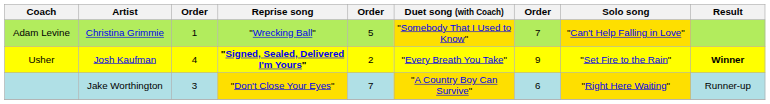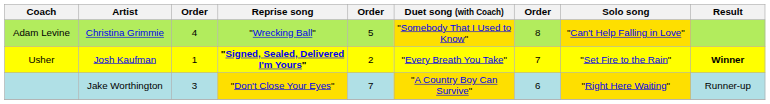 <table class="wikitable" style="text-align:center; width:100%%;">
 <tr>
 <th scope="col" width="08%">Coach</th>
 <th scope="col" width="10%">Artist</th>
 <th scope="col" width="05%">Order</th>
 <th scope="col" width="14%">Reprise song</th>
 <th scope="col" width="05%">Order</th>
 <th scope="col" width="13%">Duet song <small>(with Coach)</small></th>
 <th scope="col" width="05%">Order</th>
 <th scope="col" width="14%">Solo song</th>
 <th scope="col" width="08%">Result</th>
 </tr>
 <tr>
 <td style="background:#B2EC5D;">Adam Levine</td>
 <td style="background:#B2EC5D;"><a href='#'>Christina Grimmie</a></td>
-<td scope="row"  style="background:#B2EC5D;">1</td>
+<td scope="row"  style="background:#B2EC5D;">4</td>
 <td style="background:#B2EC5D;">"<a href='#'>Wrecking Ball</a>"</td>
 <td style="background:#B2EC5D;">5</td>
 <td style="background:#FEDF00;">"<a href='#'>Somebody That I Used to Know</a>"</td>
-<td style="background:#B2EC5D;">7</td>
+<td style="background:#B2EC5D;">8</td>
 <td style="background:#FEDF00;">"<a href='#'>Can't Help Falling in Love</a>"</td>
 <td style="background:#B2EC5D;"></td>
 </tr>
 <tr>
 <td style="background:Yellow;">Usher</td>
 <td style="background:Yellow;"><a href='#'>Josh Kaufman</a></td>
-<td scope="row" style="background:Yellow;">4</td>
+<td scope="row" style="background:Yellow;">1</td>
 <td style="background:Yellow;"><strong>"<a href='#'>Signed, Sealed, Delivered I'm Yours</a>"</strong></td>
 <td style="background:Yellow;">2</td>
 <td style="background:Yellow;">"<a href='#'>Every Breath You Take</a>"</td>
-<td style="background:Yellow;">9</td>
+<td style="background:Yellow;">7</td>
 <td style="background:Yellow;">"<a href='#'>Set Fire to the Rain</a>"</td>
 <td style="background:Yellow;"><strong>Winner</strong></td>
 </tr>
 <tr>
 <td style="background:#B0E0E6;"></td>
 <td style="background:#B0E0E6;">Jake Worthington</td>
 <td scope="row" style="background:#B0E0E6;">3</td>
 <td style="background:#FEDF00;">"<a href='#'>Don't Close Your Eyes</a>"</td>
 <td style="background:#B0E0E6;">7</td>
 <td style="background:#FEDF00;">"<a href='#'>A Country Boy Can Survive</a>"</td>
 <td style="background:#B0E0E6;">6</td>
 <td style="background:#FEDF00;">"<a href='#'>Right Here Waiting</a>"</td>
 <td style="background:#B0E0E6;">Runner-up</td>
 </tr>
 <tr>
 </tr>
 </table>
